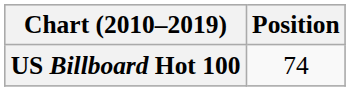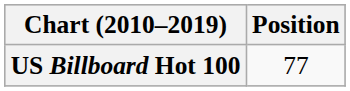 <table class="wikitable plainrowheaders" style="text-align:center">
 <tr>
 <th scope="col">Chart (2010–2019)</th>
 <th scope="col">Position</th>
 </tr>
 <tr>
 <th scope="row">US <em>Billboard</em> Hot 100</th>
-<td>74</td>
+<td>77</td>
 </tr>
 </table>
